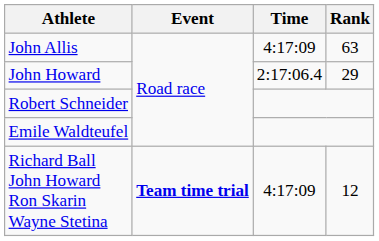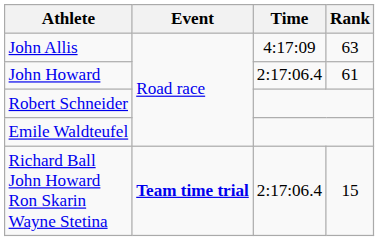 <table class=wikitable style=font-size:90%;text-align:center>
 <tr>
 <th>Athlete</th>
 <th>Event</th>
 <th>Time</th>
 <th>Rank</th>
 </tr>
 <tr>
 <td align=left><a href='#'>John Allis</a></td>
 <td align=left rowspan=4><a href='#'>Road race</a></td>
 <td>4:17:09</td>
 <td>63</td>
 </tr>
 <tr>
 <td align=left><a href='#'>John Howard</a></td>
 <td>2:17:06.4</td>
-<td>29</td>
+<td>61</td>
 </tr>
 <tr>
 <td align=left><a href='#'>Robert Schneider</a></td>
 <td colspan=2></td>
 </tr>
 <tr>
 <td align=left><a href='#'>Emile Waldteufel</a></td>
 <td colspan=2></td>
 </tr>
 <tr>
 <td align=left><a href='#'>Richard Ball</a><br><a href='#'>John Howard</a><br><a href='#'>Ron Skarin</a><br><a href='#'>Wayne Stetina</a></td>
 <td align=left><strong><a href='#'>Team time trial</a></strong></td>
-<td>4:17:09</td>
-<td>12</td>
+<td>2:17:06.4</td>
+<td>15</td>
 </tr>
 </table>
